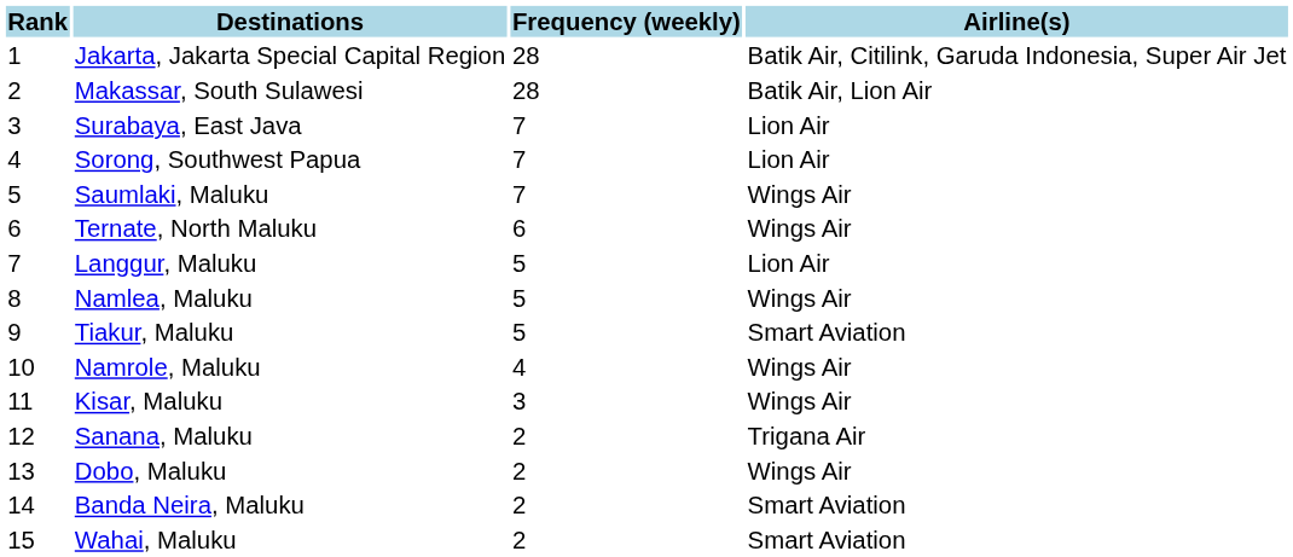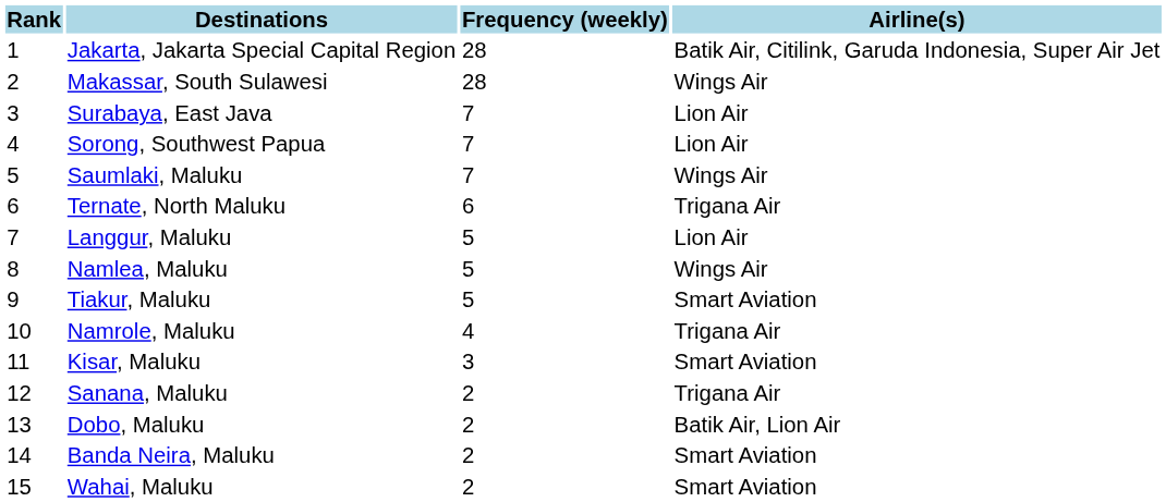 <table class="sortable" style="font-size:89%; align=center;">
 <tr style="background:lightblue;">
 <th>Rank</th>
 <th>Destinations</th>
 <th>Frequency (weekly)</th>
 <th>Airline(s)</th>
 </tr>
 <tr>
 <td>1</td>
 <td> <a href='#'>Jakarta</a>, Jakarta Special Capital Region</td>
 <td>28</td>
 <td>Batik Air, Citilink, Garuda Indonesia, Super Air Jet</td>
 </tr>
 <tr>
 <td>2</td>
 <td> <a href='#'>Makassar</a>, South Sulawesi</td>
 <td>28</td>
-<td>Batik Air,  Lion Air</td>
+<td>Wings Air</td>
 </tr>
 <tr>
 <td>3</td>
 <td> <a href='#'>Surabaya</a>, East Java</td>
 <td>7</td>
 <td>Lion Air</td>
 </tr>
 <tr>
 <td>4</td>
 <td> <a href='#'>Sorong</a>, Southwest Papua</td>
 <td>7</td>
 <td>Lion Air</td>
 </tr>
 <tr>
 <td>5</td>
 <td> <a href='#'>Saumlaki</a>, Maluku</td>
 <td>7</td>
 <td>Wings Air</td>
 </tr>
 <tr>
 <td>6</td>
 <td> <a href='#'>Ternate</a>, North Maluku</td>
 <td>6</td>
-<td>Wings Air</td>
+<td>Trigana Air</td>
 </tr>
 <tr>
 <td>7</td>
 <td> <a href='#'>Langgur</a>, Maluku</td>
 <td>5</td>
 <td>Lion Air</td>
 </tr>
 <tr>
 <td>8</td>
 <td> <a href='#'>Namlea</a>, Maluku</td>
 <td>5</td>
 <td>Wings Air</td>
 </tr>
 <tr>
 <td>9</td>
 <td> <a href='#'>Tiakur</a>, Maluku</td>
 <td>5</td>
 <td>Smart Aviation</td>
 </tr>
 <tr>
 <td>10</td>
 <td> <a href='#'>Namrole</a>, Maluku</td>
 <td>4</td>
-<td>Wings Air</td>
+<td>Trigana Air</td>
 </tr>
 <tr>
 <td>11</td>
 <td> <a href='#'>Kisar</a>, Maluku</td>
 <td>3</td>
-<td>Wings Air</td>
+<td>Smart Aviation</td>
 </tr>
 <tr>
 <td>12</td>
 <td> <a href='#'>Sanana</a>, Maluku</td>
 <td>2</td>
 <td>Trigana Air</td>
 </tr>
 <tr>
 <td>13</td>
 <td> <a href='#'>Dobo</a>, Maluku</td>
 <td>2</td>
-<td>Wings Air</td>
+<td>Batik Air,  Lion Air</td>
 </tr>
 <tr>
 <td>14</td>
 <td> <a href='#'>Banda Neira</a>, Maluku</td>
 <td>2</td>
 <td>Smart Aviation</td>
 </tr>
 <tr>
 <td>15</td>
 <td> <a href='#'>Wahai</a>, Maluku</td>
 <td>2</td>
 <td>Smart Aviation</td>
 </tr>
 <tr>
 </tr>
 </table>
